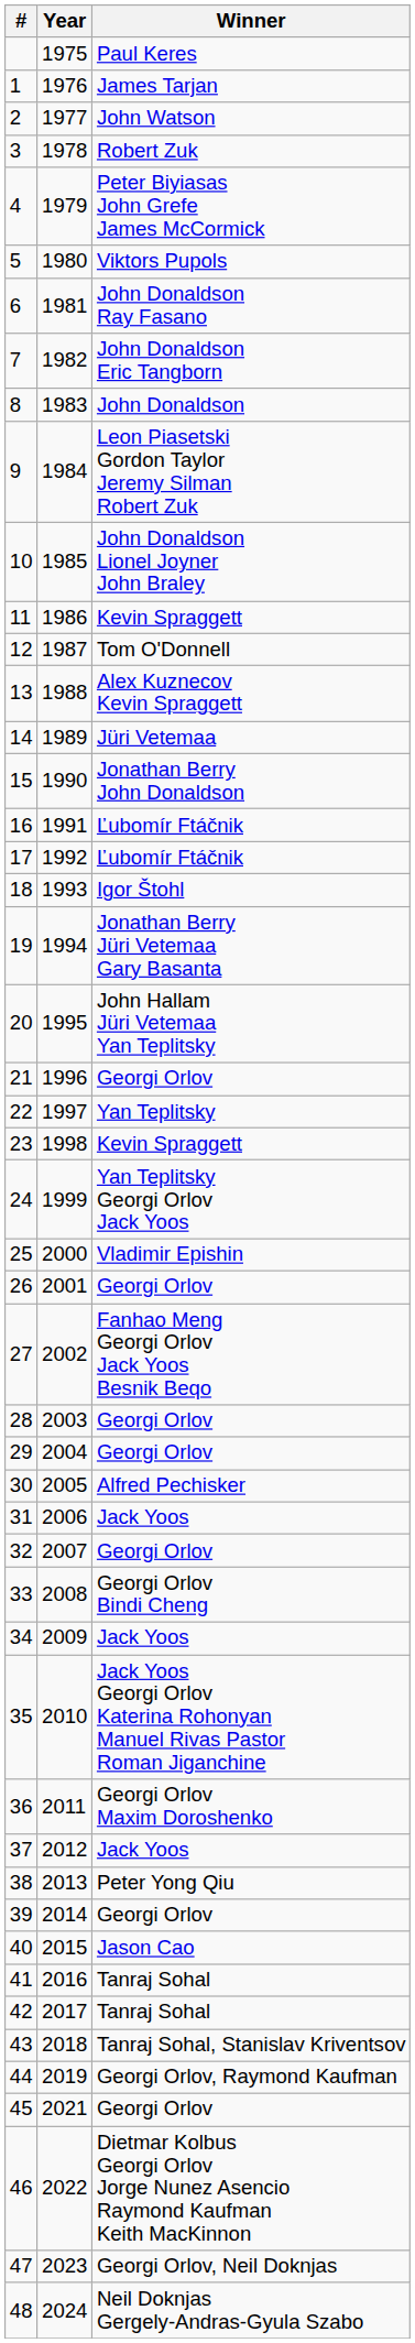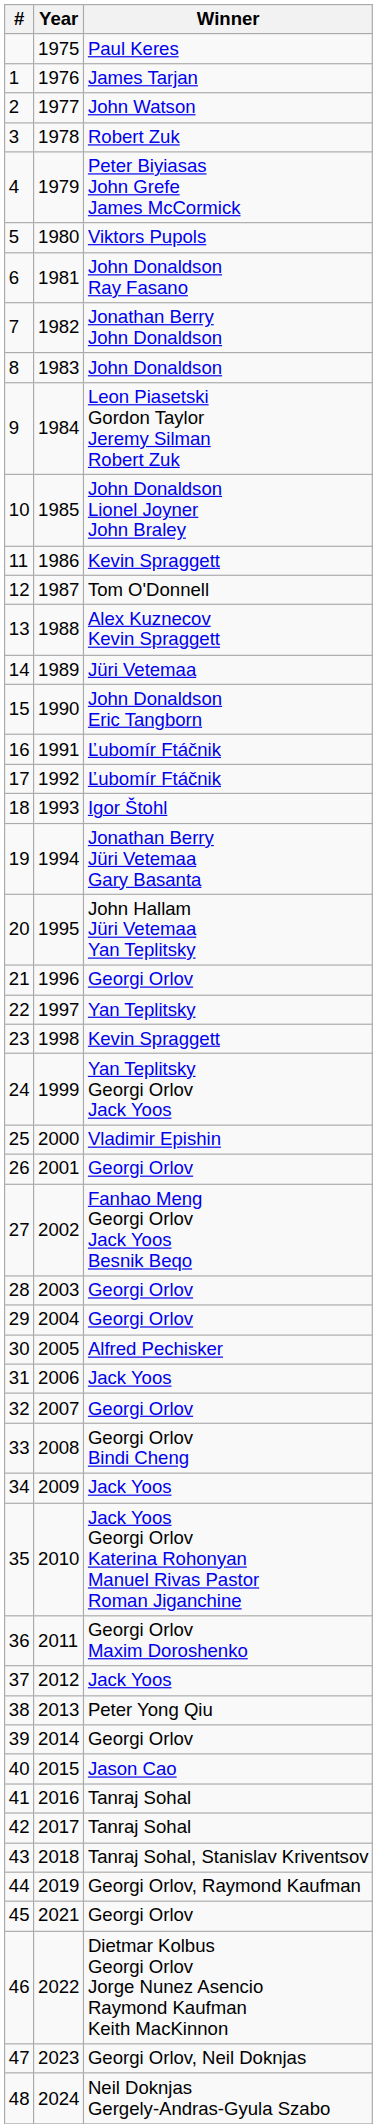 <table class="wikitable">
 <tr>
 <th>#</th>
 <th>Year</th>
 <th>Winner</th>
 </tr>
 <tr>
 <td></td>
 <td>1975</td>
 <td><a href='#'>Paul Keres</a></td>
 </tr>
 <tr>
 <td>1</td>
 <td>1976</td>
 <td><a href='#'>James Tarjan</a></td>
 </tr>
 <tr>
 <td>2</td>
 <td>1977</td>
 <td><a href='#'>John Watson</a></td>
 </tr>
 <tr>
 <td>3</td>
 <td>1978</td>
 <td><a href='#'>Robert Zuk</a></td>
 </tr>
 <tr>
 <td>4</td>
 <td>1979</td>
 <td><a href='#'>Peter Biyiasas</a>  <br>  <a href='#'>John Grefe</a>   <br> <a href='#'>James McCormick</a></td>
 </tr>
 <tr>
 <td>5</td>
 <td>1980</td>
 <td><a href='#'>Viktors Pupols</a></td>
 </tr>
 <tr>
 <td>6</td>
 <td>1981</td>
 <td><a href='#'>John Donaldson</a>  <br> <a href='#'>Ray Fasano</a></td>
 </tr>
 <tr>
 <td>7</td>
 <td>1982</td>
-<td><a href='#'>John Donaldson</a>    <br> <a href='#'>Eric Tangborn</a></td>
+<td><a href='#'>Jonathan Berry</a>  <br><a href='#'>John Donaldson</a></td>
 </tr>
 <tr>
 <td>8</td>
 <td>1983</td>
 <td><a href='#'>John Donaldson</a></td>
 </tr>
 <tr>
 <td>9</td>
 <td>1984</td>
 <td><a href='#'>Leon Piasetski</a>  <br>  Gordon Taylor  <br>  <a href='#'>Jeremy Silman</a>  <br> <a href='#'>Robert Zuk</a></td>
 </tr>
 <tr>
 <td>10</td>
 <td>1985</td>
 <td><a href='#'>John Donaldson</a>  <br> <a href='#'>Lionel Joyner</a>  <br> <a href='#'>John Braley</a></td>
 </tr>
 <tr>
 <td>11</td>
 <td>1986</td>
 <td><a href='#'>Kevin Spraggett</a></td>
 </tr>
 <tr>
 <td>12</td>
 <td>1987</td>
 <td>Tom O'Donnell</td>
 </tr>
 <tr>
 <td>13</td>
 <td>1988</td>
 <td><a href='#'>Alex Kuznecov</a>  <br> <a href='#'>Kevin Spraggett</a></td>
 </tr>
 <tr>
 <td>14</td>
 <td>1989</td>
 <td><a href='#'>Jüri Vetemaa</a></td>
 </tr>
 <tr>
 <td>15</td>
 <td>1990</td>
-<td><a href='#'>Jonathan Berry</a>  <br><a href='#'>John Donaldson</a></td>
+<td><a href='#'>John Donaldson</a>    <br> <a href='#'>Eric Tangborn</a></td>
 </tr>
 <tr>
 <td>16</td>
 <td>1991</td>
 <td><a href='#'>Ľubomír Ftáčnik</a></td>
 </tr>
 <tr>
 <td>17</td>
 <td>1992</td>
 <td><a href='#'>Ľubomír Ftáčnik</a></td>
 </tr>
 <tr>
 <td>18</td>
 <td>1993</td>
 <td><a href='#'>Igor Štohl</a></td>
 </tr>
 <tr>
 <td>19</td>
 <td>1994</td>
 <td><a href='#'>Jonathan Berry</a> <br> <a href='#'>Jüri Vetemaa</a>  <br> <a href='#'>Gary Basanta</a></td>
 </tr>
 <tr>
 <td>20</td>
 <td>1995</td>
 <td>John Hallam  <br> <a href='#'>Jüri Vetemaa</a>  <br> <a href='#'>Yan Teplitsky</a></td>
 </tr>
 <tr>
 <td>21</td>
 <td>1996</td>
 <td><a href='#'>Georgi Orlov</a></td>
 </tr>
 <tr>
 <td>22</td>
 <td>1997</td>
 <td><a href='#'>Yan Teplitsky</a></td>
 </tr>
 <tr>
 <td>23</td>
 <td>1998</td>
 <td><a href='#'>Kevin Spraggett</a></td>
 </tr>
 <tr>
 <td>24</td>
 <td>1999</td>
 <td><a href='#'>Yan Teplitsky</a>  <br> Georgi Orlov  <br> <a href='#'>Jack Yoos</a></td>
 </tr>
 <tr>
 <td>25</td>
 <td>2000</td>
 <td><a href='#'>Vladimir Epishin</a></td>
 </tr>
 <tr>
 <td>26</td>
 <td>2001</td>
 <td><a href='#'>Georgi Orlov</a></td>
 </tr>
 <tr>
 <td>27</td>
 <td>2002</td>
 <td><a href='#'>Fanhao Meng</a>  <br> Georgi Orlov  <br> <a href='#'>Jack Yoos</a>  <br> <a href='#'>Besnik Beqo</a></td>
 </tr>
 <tr>
 <td>28</td>
 <td>2003</td>
 <td><a href='#'>Georgi Orlov</a></td>
 </tr>
 <tr>
 <td>29</td>
 <td>2004</td>
 <td><a href='#'>Georgi Orlov</a></td>
 </tr>
 <tr>
 <td>30</td>
 <td>2005</td>
 <td><a href='#'>Alfred Pechisker</a></td>
 </tr>
 <tr>
 <td>31</td>
 <td>2006</td>
 <td><a href='#'>Jack Yoos</a></td>
 </tr>
 <tr>
 <td>32</td>
 <td>2007</td>
 <td><a href='#'>Georgi Orlov</a></td>
 </tr>
 <tr>
 <td>33</td>
 <td>2008</td>
 <td>Georgi Orlov  <br><a href='#'>Bindi Cheng</a></td>
 </tr>
 <tr>
 <td>34</td>
 <td>2009</td>
 <td><a href='#'>Jack Yoos</a></td>
 </tr>
 <tr>
 <td>35</td>
 <td>2010</td>
 <td><a href='#'>Jack Yoos</a>  <br> Georgi Orlov  <br> <a href='#'>Katerina Rohonyan</a> <br>  <a href='#'>Manuel Rivas Pastor</a> <br> <a href='#'>Roman Jiganchine</a></td>
 </tr>
 <tr>
 <td>36</td>
 <td>2011</td>
 <td>Georgi Orlov  <br> <a href='#'>Maxim Doroshenko</a></td>
 </tr>
 <tr>
 <td>37</td>
 <td>2012</td>
 <td><a href='#'>Jack Yoos</a></td>
 </tr>
 <tr>
 <td>38</td>
 <td>2013</td>
 <td>Peter Yong Qiu</td>
 </tr>
 <tr>
 <td>39</td>
 <td>2014</td>
 <td>Georgi Orlov</td>
 </tr>
 <tr>
 <td>40</td>
 <td>2015</td>
 <td><a href='#'>Jason Cao</a></td>
 </tr>
 <tr>
 <td>41</td>
 <td>2016</td>
 <td>Tanraj Sohal</td>
 </tr>
 <tr>
 <td>42</td>
 <td>2017</td>
 <td>Tanraj Sohal</td>
 </tr>
 <tr>
 <td>43</td>
 <td>2018</td>
 <td>Tanraj Sohal, Stanislav Kriventsov</td>
 </tr>
 <tr>
 <td>44</td>
 <td>2019</td>
 <td>Georgi Orlov, Raymond Kaufman</td>
 </tr>
 <tr>
 <td>45</td>
 <td>2021</td>
 <td>Georgi Orlov</td>
 </tr>
 <tr>
 <td>46</td>
 <td>2022</td>
 <td>Dietmar Kolbus <br> Georgi Orlov <br> Jorge Nunez Asencio <br> Raymond Kaufman <br> Keith MacKinnon</td>
 </tr>
 <tr>
 <td>47</td>
 <td>2023</td>
 <td>Georgi Orlov, Neil Doknjas</td>
 </tr>
 <tr>
 <td>48</td>
 <td>2024</td>
 <td>Neil Doknjas <br> Gergely-Andras-Gyula Szabo</td>
 </tr>
 </table>
